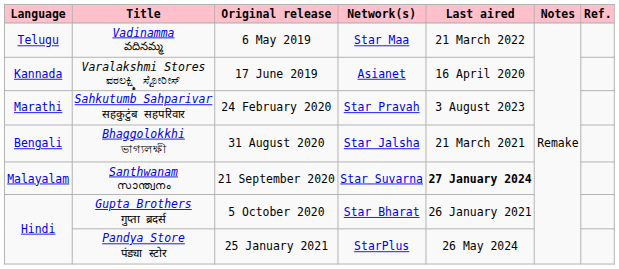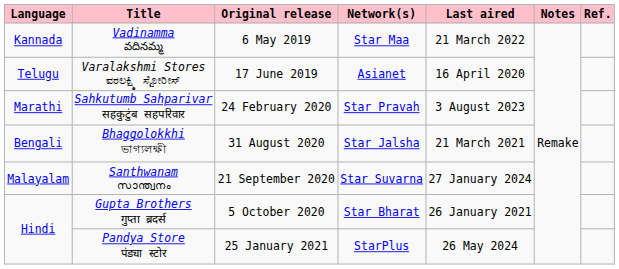 <table class="wikitable" style="text-align:center;">
 <tr>
 <th style="background:Pink;">Language</th>
 <th style="background:Pink;">Title</th>
 <th style="background:Pink;">Original release</th>
 <th style="background:Pink;">Network(s)</th>
 <th style="background:Pink;">Last aired</th>
 <th style="background:Pink;">Notes</th>
 <th style="background:Pink;">Ref.</th>
 </tr>
 <tr>
-<td><a href='#'>Telugu</a></td>
+<td><a href='#'>Kannada</a></td>
 <td><em><a href='#'>Vadinamma</a></em> <br> వదినమ్మ</td>
 <td>6 May 2019</td>
 <td><a href='#'>Star Maa</a></td>
 <td>21 March 2022</td>
 <td rowspan="7">Remake</td>
 <td></td>
 </tr>
 <tr>
-<td><a href='#'>Kannada</a></td>
+<td><a href='#'>Telugu</a></td>
 <td><em>Varalakshmi Stores</em> <br> ವರಲಕ್ಷ್ಮಿ ಸ್ಟೋರೀಸ್</td>
 <td>17 June 2019</td>
 <td><a href='#'>Asianet</a></td>
 <td>16 April 2020</td>
 <td></td>
 </tr>
 <tr>
 <td><a href='#'>Marathi</a></td>
 <td><em><a href='#'>Sahkutumb Sahparivar</a></em> <br> सहकुटुंब सहपरिवार</td>
 <td>24 February 2020</td>
 <td><a href='#'>Star Pravah</a></td>
 <td>3 August 2023</td>
 <td></td>
 </tr>
 <tr>
 <td><a href='#'>Bengali</a></td>
 <td><em><a href='#'>Bhaggolokkhi</a></em> <br> ভাগ্যলক্ষী</td>
 <td>31 August 2020</td>
 <td><a href='#'>Star Jalsha</a></td>
 <td>21 March 2021</td>
 <td></td>
 </tr>
 <tr>
 <td><a href='#'>Malayalam</a></td>
 <td><em><a href='#'>Santhwanam</a></em> <br> സാന്ത്വനം</td>
 <td>21 September 2020</td>
 <td><a href='#'>Star Suvarna</a></td>
-<td><strong>27 January 2024</strong></td>
+<td>27 January 2024</td>
 <td></td>
 </tr>
 <tr>
 <td rowspan="2"><a href='#'>Hindi</a></td>
 <td><em><a href='#'>Gupta Brothers</a></em> <br> गुप्ता ब्रदर्स</td>
 <td>5 October 2020</td>
 <td><a href='#'>Star Bharat</a></td>
 <td>26 January 2021</td>
 <td></td>
 </tr>
 <tr>
 <td><em><a href='#'>Pandya Store</a></em> <br> पंड्या स्टोर</td>
 <td>25 January 2021</td>
 <td><a href='#'>StarPlus</a></td>
 <td>26 May 2024</td>
 <td></td>
 </tr>
 </table>
